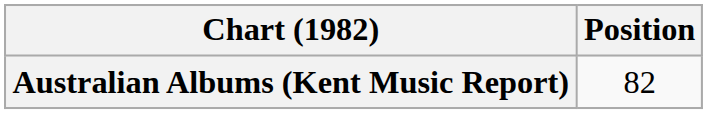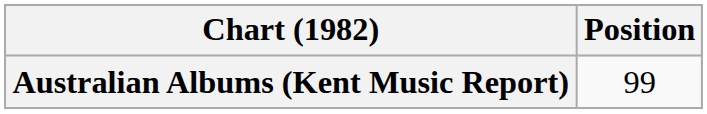 <table class="wikitable plainrowheaders" style="text-align:center">
 <tr>
 <th scope="col">Chart (1982)</th>
 <th scope="col">Position</th>
 </tr>
 <tr>
 <th scope="row">Australian Albums (Kent Music Report)</th>
-<td>82</td>
+<td>99</td>
 </tr>
 </table>
